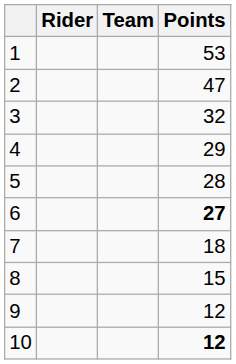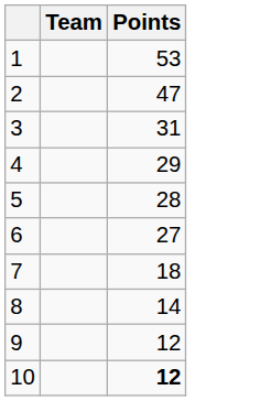 <table class="wikitable">
 <tr>
 <th></th>
-<th>Rider</th>
 <th>Team</th>
 <th>Points</th>
 </tr>
 <tr>
 <td>1</td>
-<td> </td>
 <td></td>
 <td style="text-align:right;">53</td>
 </tr>
 <tr>
 <td>2</td>
 <td></td>
-<td></td>
 <td style="text-align:right;">47</td>
 </tr>
 <tr>
 <td>3</td>
 <td></td>
-<td></td>
-<td style="text-align:right;">32</td>
+<td style="text-align:right;">31</td>
 </tr>
 <tr>
 <td>4</td>
-<td></td>
 <td></td>
 <td style="text-align:right;">29</td>
 </tr>
 <tr>
 <td>5</td>
 <td></td>
-<td></td>
 <td style="text-align:right;">28</td>
 </tr>
 <tr>
 <td>6</td>
 <td></td>
-<td></td>
-<td style="text-align:right;"><strong>27</strong></td>
+<td style="text-align:right;">27</td>
 </tr>
 <tr>
 <td>7</td>
-<td></td>
 <td></td>
 <td style="text-align:right;">18</td>
 </tr>
 <tr>
 <td>8</td>
 <td></td>
-<td></td>
-<td style="text-align:right;">15</td>
+<td style="text-align:right;">14</td>
 </tr>
 <tr>
 <td>9</td>
-<td></td>
 <td></td>
 <td style="text-align:right;">12</td>
 </tr>
 <tr>
 <td>10</td>
 <td></td>
-<td></td>
 <td style="text-align:right;"><strong>12</strong></td>
 </tr>
 </table>
